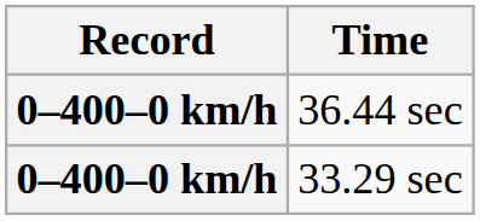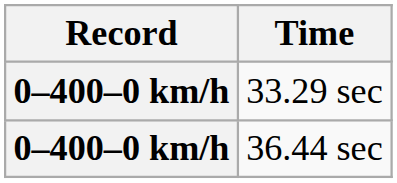 <table class="wikitable" border="1">
 <tr>
 <th>Record</th>
 <th>Time</th>
 </tr>
 <tr>
 <th>0–400–0 km/h</th>
-<td>36.44 sec</td>
+<td>33.29 sec</td>
 </tr>
 <tr>
 <th>0–400–0 km/h</th>
-<td>33.29 sec</td>
+<td>36.44 sec</td>
 </tr>
 </table>
